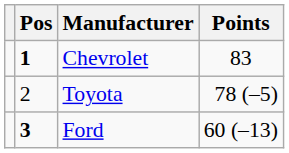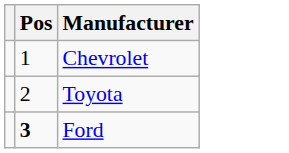 <table class="wikitable" style="font-size: 95%;">
 <tr>
 <th></th>
 <th>Pos</th>
 <th>Manufacturer</th>
-<th>Points</th>
 </tr>
 <tr>
 <td align="left"></td>
-<td><strong>1</strong></td>
+<td>1</td>
 <td><a href='#'>Chevrolet</a></td>
-<td style="text-align:center;">83</td>
 </tr>
 <tr>
 <td align="left"></td>
 <td>2</td>
 <td><a href='#'>Toyota</a></td>
-<td style="text-align:right;">78 (–5)</td>
 </tr>
 <tr>
 <td align="left"></td>
 <td><strong>3</strong></td>
 <td><a href='#'>Ford</a></td>
-<td style="text-align:right;">60 (–13)</td>
 </tr>
 </table>
